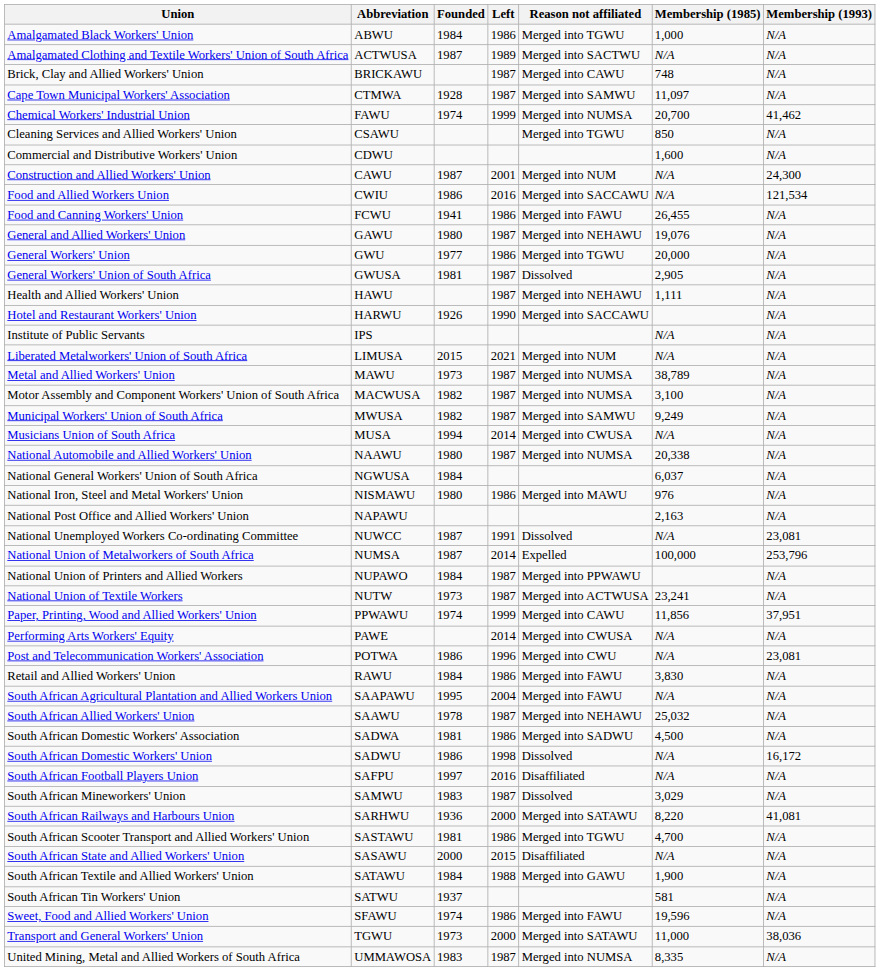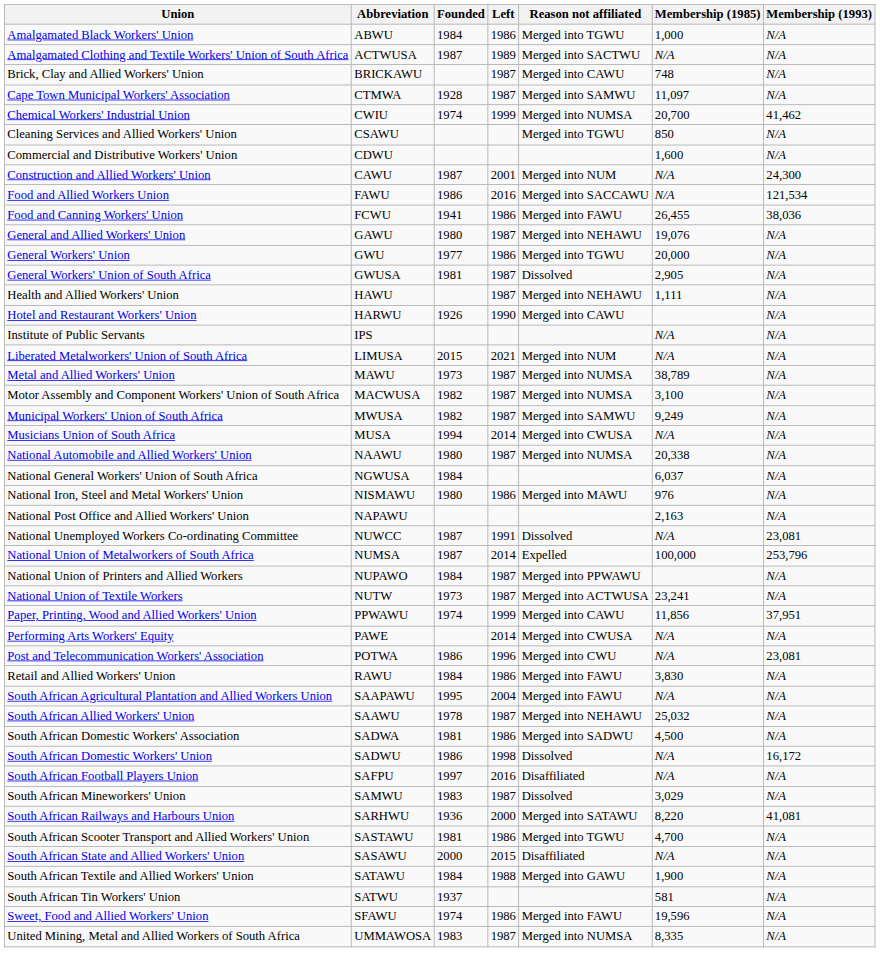 <table class="wikitable sortable">
 <tr>
 <th>Union</th>
 <th>Abbreviation</th>
 <th>Founded</th>
 <th>Left</th>
 <th>Reason not affiliated</th>
 <th>Membership (1985)</th>
 <th>Membership (1993)</th>
 </tr>
 <tr>
 <td><a href='#'>Amalgamated Black Workers' Union</a></td>
 <td>ABWU</td>
 <td>1984</td>
 <td>1986</td>
 <td>Merged into TGWU</td>
 <td>1,000</td>
 <td><em>N/A</em></td>
 </tr>
 <tr>
 <td><a href='#'>Amalgamated Clothing and Textile Workers' Union of South Africa</a></td>
 <td>ACTWUSA</td>
 <td>1987</td>
 <td>1989</td>
 <td>Merged into SACTWU</td>
 <td><em>N/A</em></td>
 <td><em>N/A</em></td>
 </tr>
 <tr>
 <td>Brick, Clay and Allied Workers' Union</td>
 <td>BRICKAWU</td>
 <td></td>
 <td>1987</td>
 <td>Merged into CAWU</td>
 <td>748</td>
 <td><em>N/A</em></td>
 </tr>
 <tr>
 <td><a href='#'>Cape Town Municipal Workers' Association</a></td>
 <td>CTMWA</td>
 <td>1928</td>
 <td>1987</td>
 <td>Merged into SAMWU</td>
 <td>11,097</td>
 <td><em>N/A</em></td>
 </tr>
 <tr>
 <td><a href='#'>Chemical Workers' Industrial Union</a></td>
-<td>FAWU</td>
+<td>CWIU</td>
 <td>1974</td>
 <td>1999</td>
 <td>Merged into NUMSA</td>
 <td>20,700</td>
 <td>41,462</td>
 </tr>
 <tr>
 <td>Cleaning Services and Allied Workers' Union</td>
 <td>CSAWU</td>
 <td></td>
 <td></td>
 <td>Merged into TGWU</td>
 <td>850</td>
 <td><em>N/A</em></td>
 </tr>
 <tr>
 <td>Commercial and Distributive Workers' Union</td>
 <td>CDWU</td>
 <td></td>
 <td></td>
 <td></td>
 <td>1,600</td>
 <td><em>N/A</em></td>
 </tr>
 <tr>
 <td><a href='#'>Construction and Allied Workers' Union</a></td>
 <td>CAWU</td>
 <td>1987</td>
 <td>2001</td>
 <td>Merged into NUM</td>
 <td><em>N/A</em></td>
 <td>24,300</td>
 </tr>
 <tr>
 <td><a href='#'>Food and Allied Workers Union</a></td>
-<td>CWIU</td>
+<td>FAWU</td>
 <td>1986</td>
 <td>2016</td>
 <td>Merged into SACCAWU</td>
 <td><em>N/A</em></td>
 <td>121,534</td>
 </tr>
 <tr>
 <td><a href='#'>Food and Canning Workers' Union</a></td>
 <td>FCWU</td>
 <td>1941</td>
 <td>1986</td>
 <td>Merged into FAWU</td>
 <td>26,455</td>
-<td><em>N/A</em></td>
+<td>38,036</td>
 </tr>
 <tr>
 <td><a href='#'>General and Allied Workers' Union</a></td>
 <td>GAWU</td>
 <td>1980</td>
 <td>1987</td>
 <td>Merged into NEHAWU</td>
 <td>19,076</td>
 <td><em>N/A</em></td>
 </tr>
 <tr>
 <td><a href='#'>General Workers' Union</a></td>
 <td>GWU</td>
 <td>1977</td>
 <td>1986</td>
 <td>Merged into TGWU</td>
 <td>20,000</td>
 <td><em>N/A</em></td>
 </tr>
 <tr>
 <td><a href='#'>General Workers' Union of South Africa</a></td>
 <td>GWUSA</td>
 <td>1981</td>
 <td>1987</td>
 <td>Dissolved</td>
 <td>2,905</td>
 <td><em>N/A</em></td>
 </tr>
 <tr>
 <td>Health and Allied Workers' Union</td>
 <td>HAWU</td>
 <td></td>
 <td>1987</td>
 <td>Merged into NEHAWU</td>
 <td>1,111</td>
 <td><em>N/A</em></td>
 </tr>
 <tr>
 <td><a href='#'>Hotel and Restaurant Workers' Union</a></td>
 <td>HARWU</td>
 <td>1926</td>
 <td>1990</td>
-<td>Merged into SACCAWU</td>
+<td>Merged into CAWU</td>
 <td></td>
 <td><em>N/A</em></td>
 </tr>
 <tr>
 <td>Institute of Public Servants</td>
 <td>IPS</td>
 <td></td>
 <td></td>
 <td></td>
 <td><em>N/A</em></td>
 <td><em>N/A</em></td>
 </tr>
 <tr>
 <td><a href='#'>Liberated Metalworkers' Union of South Africa</a></td>
 <td>LIMUSA</td>
 <td>2015</td>
 <td>2021</td>
 <td>Merged into NUM</td>
 <td><em>N/A</em></td>
 <td><em>N/A</em></td>
 </tr>
 <tr>
 <td><a href='#'>Metal and Allied Workers' Union</a></td>
 <td>MAWU</td>
 <td>1973</td>
 <td>1987</td>
 <td>Merged into NUMSA</td>
 <td>38,789</td>
 <td><em>N/A</em></td>
 </tr>
 <tr>
 <td>Motor Assembly and Component Workers' Union of South Africa</td>
 <td>MACWUSA</td>
 <td>1982</td>
 <td>1987</td>
 <td>Merged into NUMSA</td>
 <td>3,100</td>
 <td><em>N/A</em></td>
 </tr>
 <tr>
 <td><a href='#'>Municipal Workers' Union of South Africa</a></td>
 <td>MWUSA</td>
 <td>1982</td>
 <td>1987</td>
 <td>Merged into SAMWU</td>
 <td>9,249</td>
 <td><em>N/A</em></td>
 </tr>
 <tr>
 <td><a href='#'>Musicians Union of South Africa</a></td>
 <td>MUSA</td>
 <td>1994</td>
 <td>2014</td>
 <td>Merged into CWUSA</td>
 <td><em>N/A</em></td>
 <td><em>N/A</em></td>
 </tr>
 <tr>
 <td><a href='#'>National Automobile and Allied Workers' Union</a></td>
 <td>NAAWU</td>
 <td>1980</td>
 <td>1987</td>
 <td>Merged into NUMSA</td>
 <td>20,338</td>
 <td><em>N/A</em></td>
 </tr>
 <tr>
 <td>National General Workers' Union of South Africa</td>
 <td>NGWUSA</td>
 <td>1984</td>
 <td></td>
 <td></td>
 <td>6,037</td>
 <td><em>N/A</em></td>
 </tr>
 <tr>
 <td>National Iron, Steel and Metal Workers' Union</td>
 <td>NISMAWU</td>
 <td>1980</td>
 <td>1986</td>
 <td>Merged into MAWU</td>
 <td>976</td>
 <td><em>N/A</em></td>
 </tr>
 <tr>
 <td>National Post Office and Allied Workers' Union</td>
 <td>NAPAWU</td>
 <td></td>
 <td></td>
 <td></td>
 <td>2,163</td>
 <td><em>N/A</em></td>
 </tr>
 <tr>
 <td>National Unemployed Workers Co-ordinating Committee</td>
 <td>NUWCC</td>
 <td>1987</td>
 <td>1991</td>
 <td>Dissolved</td>
 <td><em>N/A</em></td>
 <td>23,081</td>
 </tr>
 <tr>
 <td><a href='#'>National Union of Metalworkers of South Africa</a></td>
 <td>NUMSA</td>
 <td>1987</td>
 <td>2014</td>
 <td>Expelled</td>
 <td>100,000</td>
 <td>253,796</td>
 </tr>
 <tr>
 <td>National Union of Printers and Allied Workers</td>
 <td>NUPAWO</td>
 <td>1984</td>
 <td>1987</td>
 <td>Merged into PPWAWU</td>
 <td></td>
 <td><em>N/A</em></td>
 </tr>
 <tr>
 <td><a href='#'>National Union of Textile Workers</a></td>
 <td>NUTW</td>
 <td>1973</td>
 <td>1987</td>
 <td>Merged into ACTWUSA</td>
 <td>23,241</td>
 <td><em>N/A</em></td>
 </tr>
 <tr>
 <td><a href='#'>Paper, Printing, Wood and Allied Workers' Union</a></td>
 <td>PPWAWU</td>
 <td>1974</td>
 <td>1999</td>
 <td>Merged into CAWU</td>
 <td>11,856</td>
 <td>37,951</td>
 </tr>
 <tr>
 <td><a href='#'>Performing Arts Workers' Equity</a></td>
 <td>PAWE</td>
 <td></td>
 <td>2014</td>
 <td>Merged into CWUSA</td>
 <td><em>N/A</em></td>
 <td><em>N/A</em></td>
 </tr>
 <tr>
 <td><a href='#'>Post and Telecommunication Workers' Association</a></td>
 <td>POTWA</td>
 <td>1986</td>
 <td>1996</td>
 <td>Merged into CWU</td>
 <td><em>N/A</em></td>
 <td>23,081</td>
 </tr>
 <tr>
 <td>Retail and Allied Workers' Union</td>
 <td>RAWU</td>
 <td>1984</td>
 <td>1986</td>
 <td>Merged into FAWU</td>
 <td>3,830</td>
 <td><em>N/A</em></td>
 </tr>
 <tr>
 <td><a href='#'>South African Agricultural Plantation and Allied Workers Union</a></td>
 <td>SAAPAWU</td>
 <td>1995</td>
 <td>2004</td>
 <td>Merged into FAWU</td>
 <td><em>N/A</em></td>
 <td><em>N/A</em></td>
 </tr>
 <tr>
 <td><a href='#'>South African Allied Workers' Union</a></td>
 <td>SAAWU</td>
 <td>1978</td>
 <td>1987</td>
 <td>Merged into NEHAWU</td>
 <td>25,032</td>
 <td><em>N/A</em></td>
 </tr>
 <tr>
 <td>South African Domestic Workers' Association</td>
 <td>SADWA</td>
 <td>1981</td>
 <td>1986</td>
 <td>Merged into SADWU</td>
 <td>4,500</td>
 <td><em>N/A</em></td>
 </tr>
 <tr>
 <td><a href='#'>South African Domestic Workers' Union</a></td>
 <td>SADWU</td>
 <td>1986</td>
 <td>1998</td>
 <td>Dissolved</td>
 <td><em>N/A</em></td>
 <td>16,172</td>
 </tr>
 <tr>
 <td><a href='#'>South African Football Players Union</a></td>
 <td>SAFPU</td>
 <td>1997</td>
 <td>2016</td>
 <td>Disaffiliated</td>
 <td><em>N/A</em></td>
 <td><em>N/A</em></td>
 </tr>
 <tr>
 <td>South African Mineworkers' Union</td>
 <td>SAMWU</td>
 <td>1983</td>
 <td>1987</td>
 <td>Dissolved</td>
 <td>3,029</td>
 <td><em>N/A</em></td>
 </tr>
 <tr>
 <td><a href='#'>South African Railways and Harbours Union</a></td>
 <td>SARHWU</td>
 <td>1936</td>
 <td>2000</td>
 <td>Merged into SATAWU</td>
 <td>8,220</td>
 <td>41,081</td>
 </tr>
 <tr>
 <td>South African Scooter Transport and Allied Workers' Union</td>
 <td>SASTAWU</td>
 <td>1981</td>
 <td>1986</td>
 <td>Merged into TGWU</td>
 <td>4,700</td>
 <td><em>N/A</em></td>
 </tr>
 <tr>
 <td><a href='#'>South African State and Allied Workers' Union</a></td>
 <td>SASAWU</td>
 <td>2000</td>
 <td>2015</td>
 <td>Disaffiliated</td>
 <td><em>N/A</em></td>
 <td><em>N/A</em></td>
 </tr>
 <tr>
 <td>South African Textile and Allied Workers' Union</td>
 <td>SATAWU</td>
 <td>1984</td>
 <td>1988</td>
 <td>Merged into GAWU</td>
 <td>1,900</td>
 <td><em>N/A</em></td>
 </tr>
 <tr>
 <td>South African Tin Workers' Union</td>
 <td>SATWU</td>
 <td>1937</td>
 <td></td>
 <td></td>
 <td>581</td>
 <td><em>N/A</em></td>
 </tr>
 <tr>
 <td><a href='#'>Sweet, Food and Allied Workers' Union</a></td>
 <td>SFAWU</td>
 <td>1974</td>
 <td>1986</td>
 <td>Merged into FAWU</td>
 <td>19,596</td>
 <td><em>N/A</em></td>
 </tr>
 <tr>
-<td><a href='#'>Transport and General Workers' Union</a></td>
-<td>TGWU</td>
-<td>1973</td>
-<td>2000</td>
-<td>Merged into SATAWU</td>
-<td>11,000</td>
-<td>38,036</td>
-</tr>
-<tr>
 <td>United Mining, Metal and Allied Workers of South Africa</td>
 <td>UMMAWOSA</td>
 <td>1983</td>
 <td>1987</td>
 <td>Merged into NUMSA</td>
 <td>8,335</td>
 <td><em>N/A</em></td>
 </tr>
 </table>
